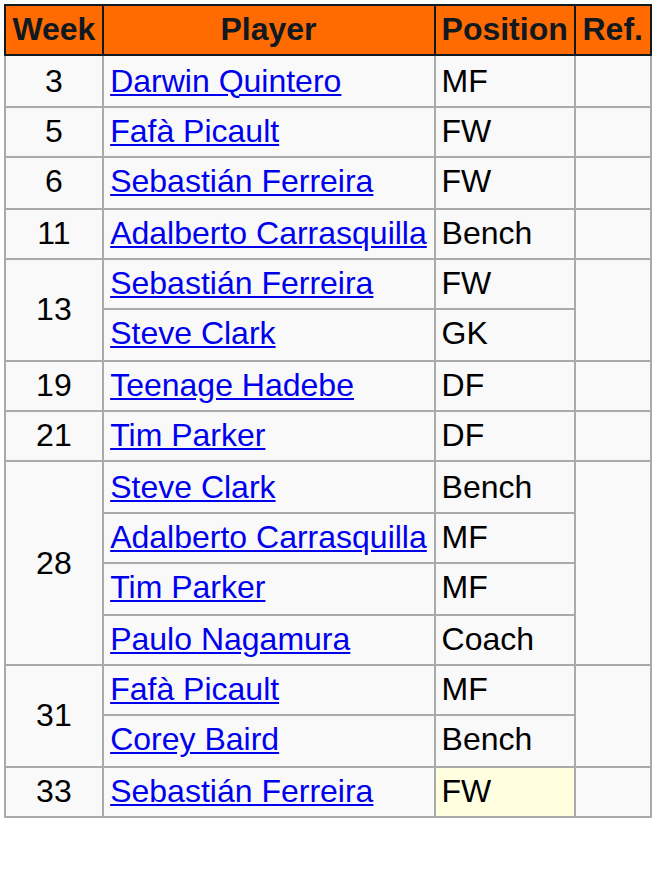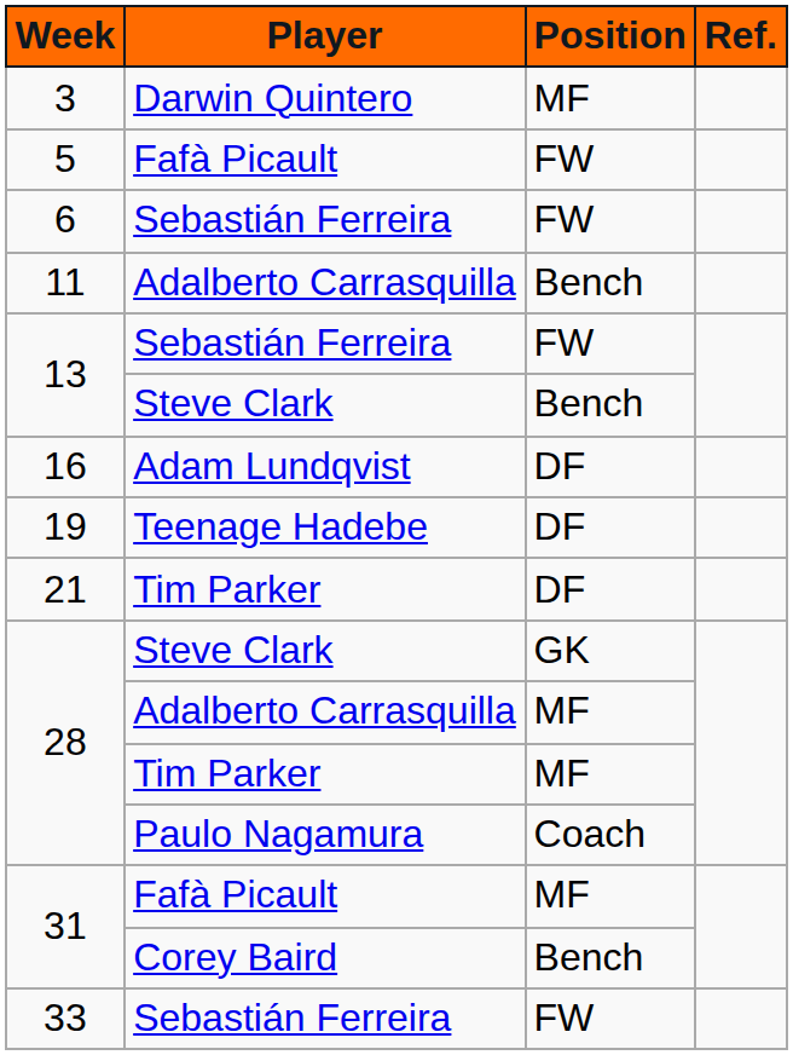 <table class=wikitable>
 <tr>
 <th style="background:#FF6B00; color:#101820; border:1px solid #101820; text-align:center;">Week</th>
 <th style="background:#FF6B00; color:#101820; border:1px solid #101820; text-align:center;">Player</th>
 <th style="background:#FF6B00; color:#101820; border:1px solid #101820; text-align:center;">Position</th>
 <th style="background:#FF6B00; color:#101820; border:1px solid #101820; text-align:center;">Ref.</th>
 </tr>
 <tr>
 <td align="center">3</td>
 <td> <a href='#'>Darwin Quintero</a></td>
 <td>MF</td>
 <td></td>
 </tr>
 <tr>
 <td align="center">5</td>
 <td> <a href='#'>Fafà Picault</a></td>
 <td>FW</td>
 <td></td>
 </tr>
 <tr>
 <td align="center">6</td>
 <td> <a href='#'>Sebastián Ferreira</a></td>
 <td>FW</td>
 <td></td>
 </tr>
 <tr>
 <td align="center">11</td>
 <td> <a href='#'>Adalberto Carrasquilla</a></td>
 <td>Bench</td>
 <td></td>
 </tr>
 <tr>
 <td rowspan="2" align="center">13</td>
 <td> <a href='#'>Sebastián Ferreira</a></td>
 <td>FW</td>
 <td rowspan="2"></td>
 </tr>
 <tr>
 <td> <a href='#'>Steve Clark</a></td>
-<td>GK</td>
+<td>Bench</td>
+</tr>
+<tr>
+<td align="center">16</td>
+<td> <a href='#'>Adam Lundqvist</a></td>
+<td>DF</td>
+<td></td>
 </tr>
 <tr>
 <td align="center">19</td>
 <td> <a href='#'>Teenage Hadebe</a></td>
 <td>DF</td>
 <td></td>
 </tr>
 <tr>
 <td align="center">21</td>
 <td> <a href='#'>Tim Parker</a></td>
 <td>DF</td>
 <td></td>
 </tr>
 <tr>
 <td rowspan="4" align="center">28</td>
 <td> <a href='#'>Steve Clark</a></td>
-<td>Bench</td>
+<td>GK</td>
 <td rowspan="4"></td>
 </tr>
 <tr>
 <td> <a href='#'>Adalberto Carrasquilla</a></td>
 <td>MF</td>
 </tr>
 <tr>
 <td> <a href='#'>Tim Parker</a></td>
 <td>MF</td>
 </tr>
 <tr>
 <td> <a href='#'>Paulo Nagamura</a></td>
 <td>Coach</td>
 </tr>
 <tr>
 <td rowspan="2" align="center">31</td>
 <td> <a href='#'>Fafà Picault</a></td>
 <td>MF</td>
 <td rowspan="2"></td>
 </tr>
 <tr>
 <td> <a href='#'>Corey Baird</a></td>
 <td>Bench</td>
 </tr>
 <tr>
 <td rowspan="2" align="center">33</td>
 <td> <a href='#'>Sebastián Ferreira</a></td>
-<td style="background: lightyellow;">FW</td>
+<td>FW</td>
 <td rowspan="2"></td>
 </tr>
 </table>
